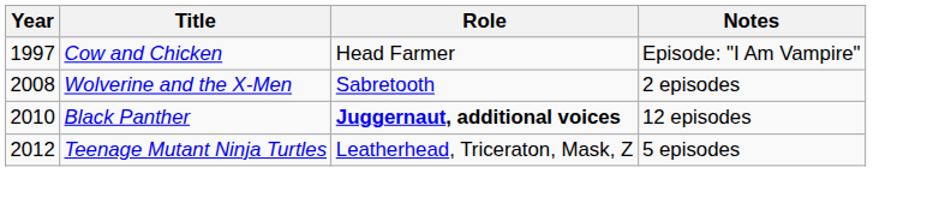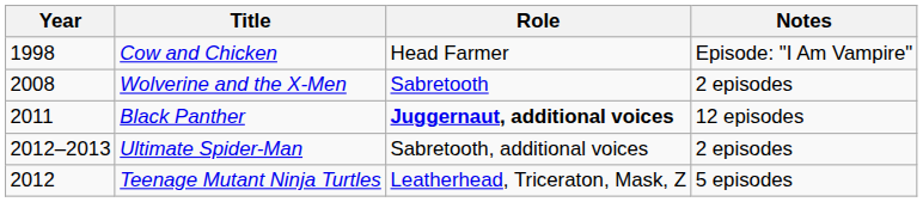 <table class="wikitable sortable plainrowheaders" style="white-space:nowrap">
 <tr>
 <th>Year</th>
 <th>Title</th>
 <th>Role</th>
 <th>Notes</th>
 </tr>
 <tr>
-<td>1997</td>
+<td>1998</td>
 <td><em><a href='#'>Cow and Chicken</a></em></td>
 <td>Head Farmer</td>
 <td>Episode: "I Am Vampire"</td>
 </tr>
 <tr>
 <td>2008</td>
 <td><em><a href='#'>Wolverine and the X-Men</a></em></td>
 <td><a href='#'>Sabretooth</a></td>
 <td>2 episodes</td>
 </tr>
 <tr>
-<td>2010</td>
+<td>2011</td>
 <td><em><a href='#'>Black Panther</a></em></td>
 <td><strong><a href='#'>Juggernaut</a>, additional voices</strong></td>
 <td>12 episodes</td>
+</tr>
+<tr>
+<td>2012–2013</td>
+<td><em><a href='#'>Ultimate Spider-Man</a></em></td>
+<td>Sabretooth, additional voices</td>
+<td>2 episodes</td>
 </tr>
 <tr>
 <td>2012</td>
 <td><em><a href='#'>Teenage Mutant Ninja Turtles</a></em></td>
 <td><a href='#'>Leatherhead</a>, Triceraton, Mask, Z</td>
 <td>5 episodes</td>
 </tr>
 </table>
